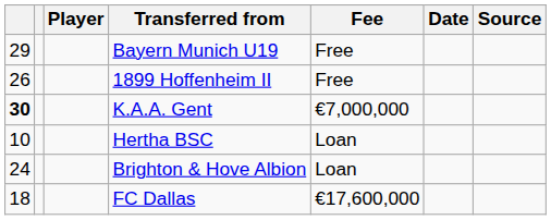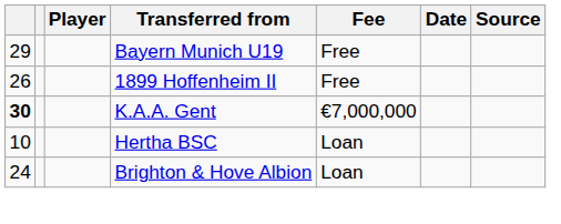 <table class="wikitable plainrowheaders sortable">
 <tr>
 <th></th>
 <th></th>
 <th scope=col><strong>Player</strong></th>
 <th><strong>Transferred from</strong></th>
 <th !scope=col; style="width: 65px;"><strong>Fee</strong></th>
 <th scope=col><strong>Date</strong></th>
 <th scope=col><strong>Source</strong></th>
 </tr>
 <tr>
 <td align=center>29</td>
 <td align=center></td>
 <td></td>
 <td> <a href='#'>Bayern Munich U19</a></td>
 <td>Free</td>
 <td></td>
 <td></td>
 </tr>
 <tr>
 <td align=center>26</td>
 <td align=center></td>
 <td></td>
 <td> <a href='#'>1899 Hoffenheim II</a></td>
 <td>Free</td>
 <td></td>
 <td></td>
 </tr>
 <tr>
 <td align=center><strong>30</strong></td>
 <td align=center></td>
 <td></td>
 <td> <a href='#'>K.A.A. Gent</a></td>
 <td>€7,000,000</td>
 <td></td>
 <td></td>
 </tr>
 <tr>
 <td align=center>10</td>
 <td align=center></td>
 <td></td>
 <td> <a href='#'>Hertha BSC</a></td>
 <td>Loan</td>
 <td></td>
 <td></td>
 </tr>
 <tr>
 <td align=center>24</td>
 <td align=center></td>
 <td></td>
 <td> <a href='#'>Brighton & Hove Albion</a></td>
 <td>Loan</td>
 <td></td>
 <td></td>
 </tr>
-<tr>
-<td align=center>18</td>
-<td align=center></td>
-<td></td>
-<td> <a href='#'>FC Dallas</a></td>
-<td>€17,600,000</td>
-<td></td>
-<td></td>
-</tr>
 </table>
